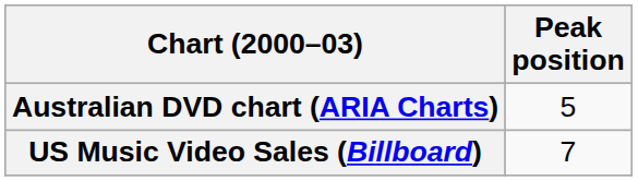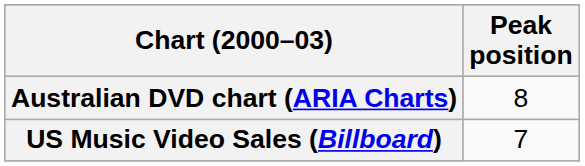 <table class="wikitable sortable plainrowheaders" style="text-align:center">
 <tr>
 <th scope="col">Chart (2000–03)</th>
 <th scope="col">Peak<br> position</th>
 </tr>
 <tr>
 <th scope="row">Australian DVD chart (<a href='#'>ARIA Charts</a>)</th>
-<td align="center">5</td>
+<td align="center">8</td>
 </tr>
 <tr>
 <th scope="row">US Music Video Sales (<em><a href='#'>Billboard</a></em>)</th>
 <td>7</td>
 </tr>
 </table>
